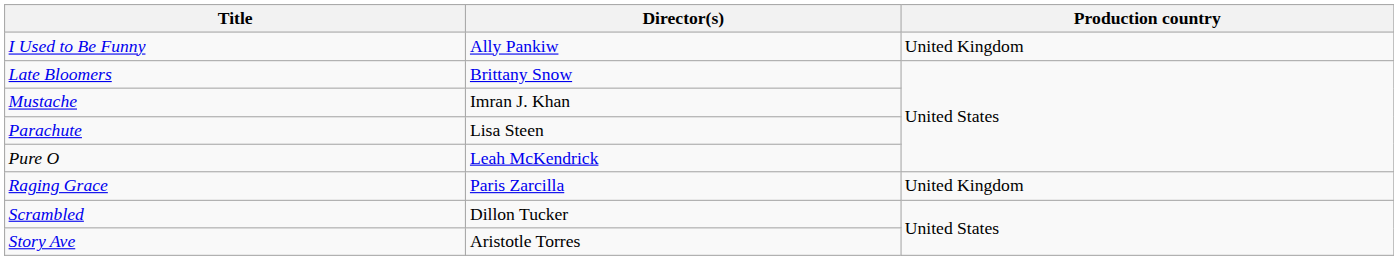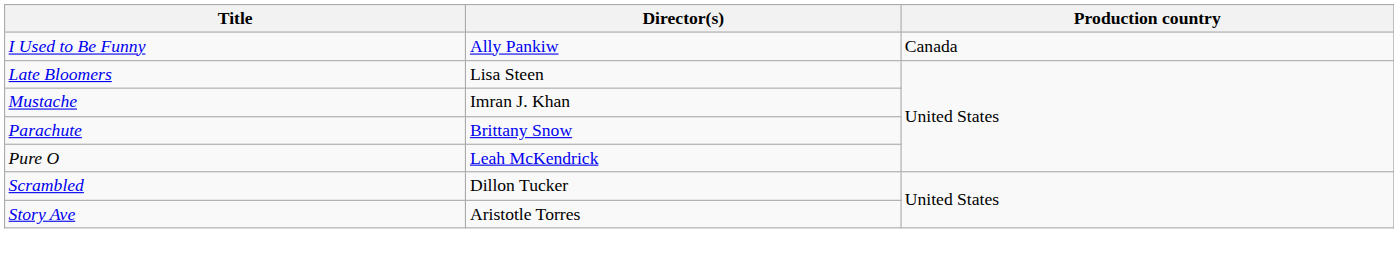 <table class="wikitable plainrowheaders" style="width:100%; margin-bottom:4px">
 <tr>
 <th scope="col">Title</th>
 <th scope="col">Director(s)</th>
 <th scope="col">Production country</th>
 </tr>
 <tr>
 <td><em><a href='#'>I Used to Be Funny</a></em></td>
 <td><a href='#'>Ally Pankiw</a></td>
-<td>United Kingdom</td>
+<td>Canada</td>
 </tr>
 <tr>
 <td><em><a href='#'>Late Bloomers</a></em></td>
-<td><a href='#'>Brittany Snow</a></td>
+<td>Lisa Steen</td>
 <td rowspan="4">United States</td>
 </tr>
 <tr>
 <td><em><a href='#'>Mustache</a></em></td>
 <td>Imran J. Khan</td>
 </tr>
 <tr>
 <td><em><a href='#'>Parachute</a></em></td>
-<td>Lisa Steen</td>
+<td><a href='#'>Brittany Snow</a></td>
 </tr>
 <tr>
 <td><em>Pure O</em></td>
 <td><a href='#'>Leah McKendrick</a></td>
-</tr>
-<tr>
-<td><em><a href='#'>Raging Grace</a></em></td>
-<td><a href='#'>Paris Zarcilla</a></td>
-<td>United Kingdom</td>
 </tr>
 <tr>
 <td><em><a href='#'>Scrambled</a></em></td>
 <td>Dillon Tucker</td>
 <td rowspan="2">United States</td>
 </tr>
 <tr>
 <td><em><a href='#'>Story Ave</a></em></td>
 <td>Aristotle Torres</td>
 </tr>
 </table>
